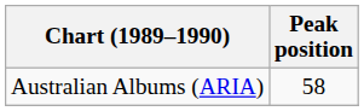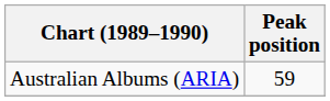 <table class="wikitable plainrowheaders sortable">
 <tr>
 <th>Chart (1989–1990)</th>
 <th>Peak<br>position</th>
 </tr>
 <tr>
 <td>Australian Albums (<a href='#'>ARIA</a>)</td>
-<td style="text-align:center;">58</td>
+<td style="text-align:center;">59</td>
 </tr>
 <tr>
 </tr>
 <tr>
 </tr>
 <tr>
 </tr>
 </table>
